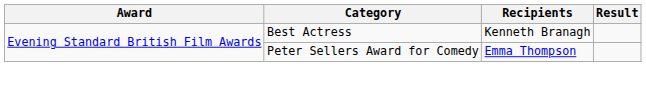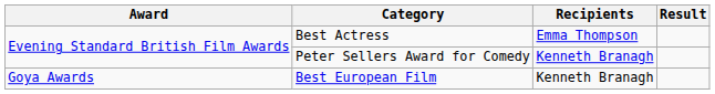 <table class="wikitable plainrowheaders" style="font-size: 95%;">
 <tr>
 <th scope="col">Award</th>
 <th scope="col">Category</th>
 <th scope="col">Recipients</th>
 <th scope="col">Result</th>
 </tr>
 <tr>
 <td rowspan=2><a href='#'>Evening Standard British Film Awards</a></td>
 <td>Best Actress</td>
-<td>Kenneth Branagh</td>
+<td><a href='#'>Emma Thompson</a></td>
 <td></td>
 </tr>
 <tr>
 <td>Peter Sellers Award for Comedy</td>
-<td><a href='#'>Emma Thompson</a></td>
+<td><a href='#'>Kenneth Branagh</a></td>
+<td></td>
+</tr>
+<tr>
+<td><a href='#'>Goya Awards</a></td>
+<td><a href='#'>Best European Film</a></td>
+<td>Kenneth Branagh</td>
 <td></td>
 </tr>
 </table>
